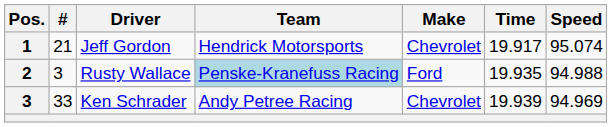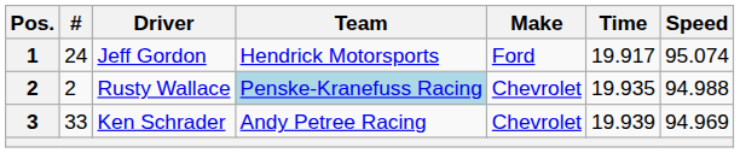 <table class="wikitable" style="font-size:95%">
 <tr>
 <th>Pos.</th>
 <th>#</th>
 <th>Driver</th>
 <th>Team</th>
 <th>Make</th>
 <th>Time</th>
 <th>Speed</th>
 </tr>
 <tr>
 <th>1</th>
-<td>21</td>
+<td>24</td>
 <td><a href='#'>Jeff Gordon</a></td>
 <td><a href='#'>Hendrick Motorsports</a></td>
-<td><a href='#'>Chevrolet</a></td>
+<td><a href='#'>Ford</a></td>
 <td>19.917</td>
 <td>95.074</td>
 </tr>
 <tr>
 <th>2</th>
-<td>3</td>
+<td>2</td>
 <td><a href='#'>Rusty Wallace</a></td>
 <td style="background: lightblue;"><a href='#'>Penske-Kranefuss Racing</a></td>
-<td><a href='#'>Ford</a></td>
+<td><a href='#'>Chevrolet</a></td>
 <td>19.935</td>
 <td>94.988</td>
 </tr>
 <tr>
 <th>3</th>
 <td>33</td>
 <td><a href='#'>Ken Schrader</a></td>
 <td><a href='#'>Andy Petree Racing</a></td>
 <td><a href='#'>Chevrolet</a></td>
 <td>19.939</td>
 <td>94.969</td>
 </tr>
 <tr>
 <th colspan="7"></th>
 </tr>
 </table>
